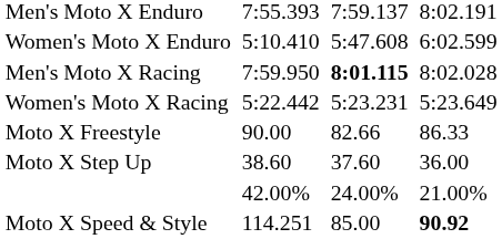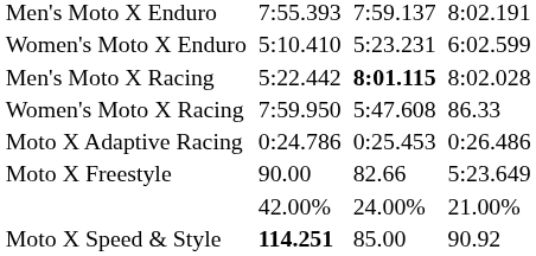 <table>
 <tr>
 <td>Men's Moto X Enduro</td>
 <td></td>
 <td>7:55.393</td>
 <td></td>
 <td>7:59.137</td>
 <td></td>
 <td>8:02.191</td>
 </tr>
 <tr>
 <td>Women's Moto X Enduro</td>
 <td></td>
 <td>5:10.410</td>
 <td></td>
-<td>5:47.608</td>
+<td>5:23.231</td>
 <td></td>
 <td>6:02.599</td>
 </tr>
 <tr>
 <td>Men's Moto X Racing</td>
 <td></td>
-<td>7:59.950</td>
+<td>5:22.442</td>
 <td></td>
 <td><strong>8:01.115</strong></td>
 <td></td>
 <td>8:02.028</td>
 </tr>
 <tr>
 <td>Women's Moto X Racing</td>
 <td></td>
-<td>5:22.442</td>
+<td>7:59.950</td>
 <td></td>
-<td>5:23.231</td>
+<td>5:47.608</td>
 <td></td>
-<td>5:23.649</td>
+<td>86.33</td>
+</tr>
+<tr>
+<td>Moto X Adaptive Racing</td>
+<td></td>
+<td>0:24.786</td>
+<td></td>
+<td>0:25.453</td>
+<td></td>
+<td>0:26.486</td>
 </tr>
 <tr>
 <td>Moto X Freestyle</td>
 <td></td>
 <td>90.00</td>
 <td></td>
 <td>82.66</td>
 <td></td>
-<td>86.33</td>
-</tr>
-<tr>
-<td>Moto X Step Up</td>
-<td></td>
-<td>38.60</td>
-<td></td>
-<td>37.60</td>
-<td></td>
-<td>36.00</td>
+<td>5:23.649</td>
 </tr>
 <tr>
 <td></td>
 <td></td>
 <td>42.00%</td>
 <td></td>
 <td>24.00%</td>
 <td></td>
 <td>21.00%</td>
 </tr>
 <tr>
 <td>Moto X Speed & Style</td>
 <td></td>
-<td>114.251</td>
+<td><strong>114.251</strong></td>
 <td></td>
 <td>85.00</td>
 <td></td>
-<td><strong>90.92</strong></td>
+<td>90.92</td>
 </tr>
 </table>
